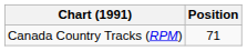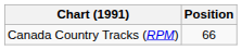 <table class="wikitable sortable">
 <tr>
 <th scope="col">Chart (1991)</th>
 <th scope="col">Position</th>
 </tr>
 <tr>
 <td>Canada Country Tracks (<em><a href='#'>RPM</a></em>)</td>
-<td align="center">71</td>
+<td align="center">66</td>
 </tr>
 </table>
